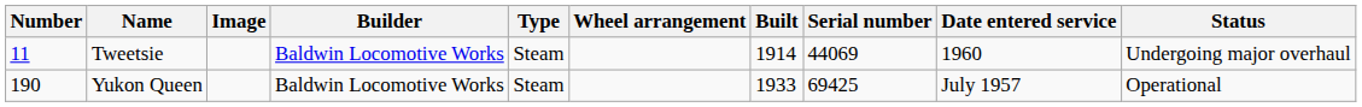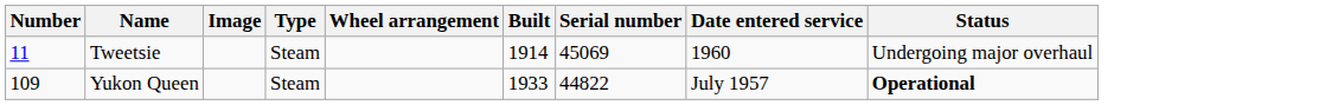 <table Class="wikitable plainrowheaders">
 <tr>
 <th>Number</th>
 <th>Name</th>
 <th>Image</th>
-<th>Builder</th>
 <th>Type</th>
 <th>Wheel arrangement</th>
 <th>Built</th>
 <th>Serial number</th>
 <th>Date entered service</th>
 <th>Status</th>
 </tr>
 <tr>
 <td><a href='#'>11</a></td>
 <td>Tweetsie</td>
 <td></td>
-<td><a href='#'>Baldwin Locomotive Works</a></td>
 <td>Steam</td>
 <td></td>
 <td>1914</td>
-<td>44069</td>
+<td>45069</td>
 <td>1960</td>
 <td>Undergoing major overhaul</td>
 </tr>
 <tr>
-<td>190</td>
+<td>109</td>
 <td>Yukon Queen</td>
 <td></td>
-<td>Baldwin Locomotive Works</td>
 <td>Steam</td>
 <td></td>
 <td>1933</td>
-<td>69425</td>
+<td>44822</td>
 <td>July 1957</td>
-<td>Operational</td>
+<td><strong>Operational</strong></td>
 </tr>
 </table>
